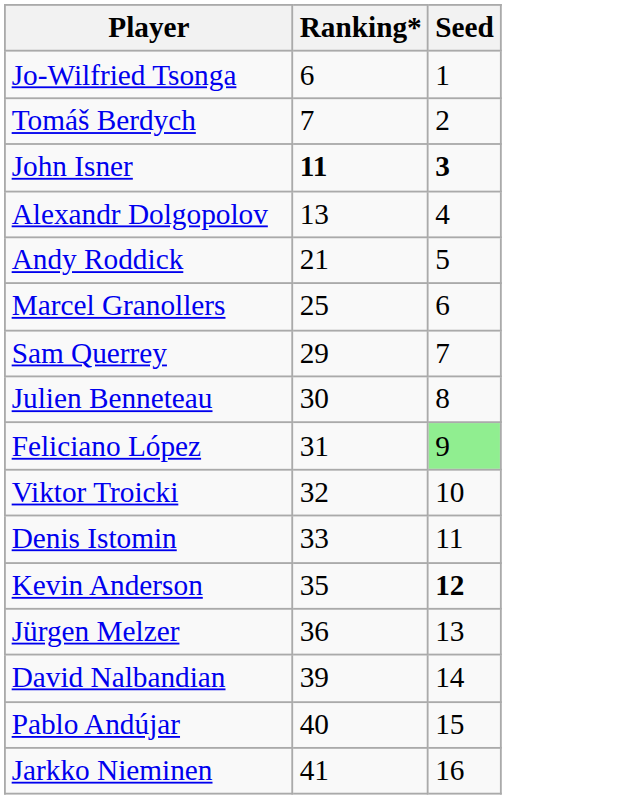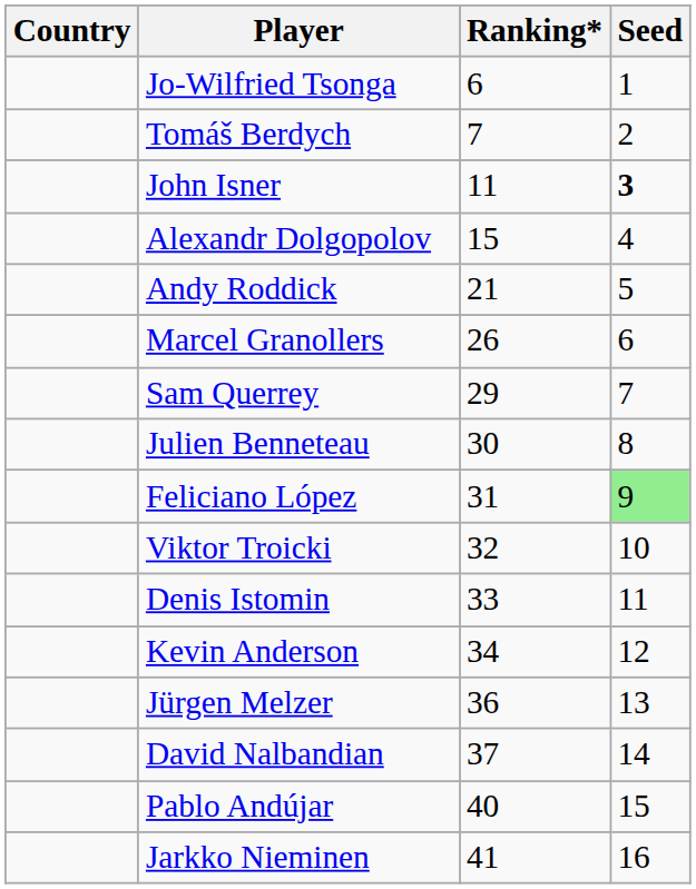 <table class="wikitable" border="1">
 <tr>
+<th>Country</th>
 <th width=150>Player</th>
 <th>Ranking*</th>
 <th>Seed</th>
 </tr>
 <tr>
+<td></td>
 <td><a href='#'>Jo-Wilfried Tsonga</a></td>
 <td>6</td>
 <td>1</td>
 </tr>
 <tr>
+<td></td>
 <td><a href='#'>Tomáš Berdych</a></td>
 <td>7</td>
 <td>2</td>
 </tr>
 <tr>
+<td></td>
 <td><a href='#'>John Isner</a></td>
-<td><strong>11</strong></td>
+<td>11</td>
 <td><strong>3</strong></td>
 </tr>
 <tr>
+<td></td>
 <td><a href='#'>Alexandr Dolgopolov</a></td>
-<td>13</td>
+<td>15</td>
 <td>4</td>
 </tr>
 <tr>
+<td></td>
 <td><a href='#'>Andy Roddick</a></td>
 <td>21</td>
 <td>5</td>
 </tr>
 <tr>
+<td></td>
 <td><a href='#'>Marcel Granollers</a></td>
-<td>25</td>
+<td>26</td>
 <td>6</td>
 </tr>
 <tr>
+<td></td>
 <td><a href='#'>Sam Querrey</a></td>
 <td>29</td>
 <td>7</td>
 </tr>
 <tr>
+<td></td>
 <td><a href='#'>Julien Benneteau</a></td>
 <td>30</td>
 <td>8</td>
 </tr>
 <tr>
+<td></td>
 <td><a href='#'>Feliciano López</a></td>
 <td>31</td>
 <td style="background: lightgreen;">9</td>
 </tr>
 <tr>
+<td></td>
 <td><a href='#'>Viktor Troicki</a></td>
 <td>32</td>
 <td>10</td>
 </tr>
 <tr>
+<td></td>
 <td><a href='#'>Denis Istomin</a></td>
 <td>33</td>
 <td>11</td>
 </tr>
 <tr>
+<td></td>
 <td><a href='#'>Kevin Anderson</a></td>
-<td>35</td>
-<td><strong>12</strong></td>
+<td>34</td>
+<td>12</td>
 </tr>
 <tr>
+<td></td>
 <td><a href='#'>Jürgen Melzer</a></td>
 <td>36</td>
 <td>13</td>
 </tr>
 <tr>
+<td></td>
 <td><a href='#'>David Nalbandian</a></td>
-<td>39</td>
+<td>37</td>
 <td>14</td>
 </tr>
 <tr>
+<td></td>
 <td><a href='#'>Pablo Andújar</a></td>
 <td>40</td>
 <td>15</td>
 </tr>
 <tr>
+<td></td>
 <td><a href='#'>Jarkko Nieminen</a></td>
 <td>41</td>
 <td>16</td>
 </tr>
 </table>
